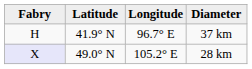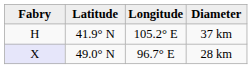 <table class="wikitable">
 <tr>
 <th width="25%" style="background:#eeeeee;">Fabry</th>
 <th width="25%" style="background:#eeeeee;">Latitude</th>
 <th width="25%" style="background:#eeeeee;">Longitude</th>
 <th width="25%" style="background:#eeeeee;">Diameter</th>
 </tr>
 <tr>
 <td align="center">H</td>
 <td align="center">41.9° N</td>
-<td align="center">96.7° E</td>
+<td align="center">105.2° E</td>
 <td align="center">37 km</td>
 </tr>
 <tr>
 <td align="center" style="background: lavender;">X</td>
 <td align="center">49.0° N</td>
-<td align="center">105.2° E</td>
+<td align="center">96.7° E</td>
 <td align="center">28 km</td>
 </tr>
 </table>
